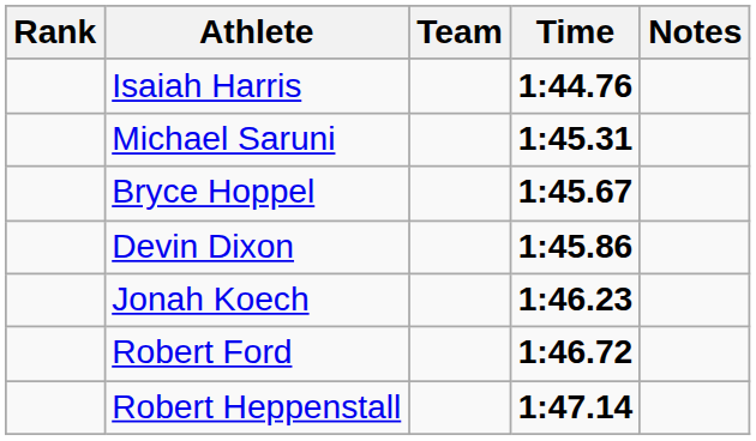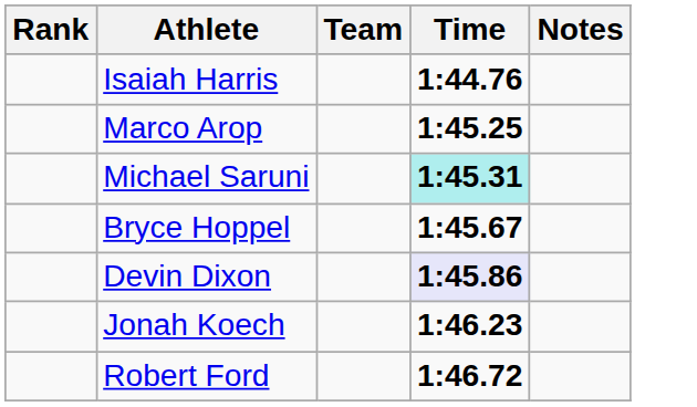 <table class="wikitable sortable" style="text-align:center">
 <tr>
 <th>Rank</th>
 <th>Athlete</th>
 <th>Team</th>
 <th>Time</th>
 <th>Notes</th>
 </tr>
 <tr>
 <td></td>
 <td align=left><a href='#'>Isaiah Harris</a></td>
 <td></td>
 <td><strong>1:44.76</strong></td>
 <td></td>
 </tr>
 <tr>
 <td></td>
+<td align=left> <a href='#'>Marco Arop</a></td>
+<td></td>
+<td><strong>1:45.25</strong></td>
+<td></td>
+</tr>
+<tr>
+<td></td>
 <td align=left> <a href='#'>Michael Saruni</a></td>
 <td></td>
-<td><strong>1:45.31</strong></td>
+<td style="background: paleturquoise;"><strong>1:45.31</strong></td>
 <td></td>
 </tr>
 <tr>
 <td></td>
 <td align=left><a href='#'>Bryce Hoppel</a></td>
 <td></td>
 <td><strong>1:45.67</strong></td>
 <td></td>
 </tr>
 <tr>
 <td></td>
 <td align=left><a href='#'>Devin Dixon</a></td>
 <td></td>
-<td><strong>1:45.86</strong></td>
+<td style="background: lavender;"><strong>1:45.86</strong></td>
 <td></td>
 </tr>
 <tr>
 <td></td>
 <td align=left> <a href='#'>Jonah Koech</a></td>
 <td></td>
 <td><strong>1:46.23</strong></td>
 <td></td>
 </tr>
 <tr>
 <td></td>
 <td align=left><a href='#'>Robert Ford</a></td>
 <td></td>
 <td><strong>1:46.72</strong></td>
 <td></td>
 </tr>
-<tr>
-<td></td>
-<td align=left> <a href='#'>Robert Heppenstall</a></td>
-<td></td>
-<td><strong>1:47.14</strong></td>
-<td></td>
-</tr>
 </table>
